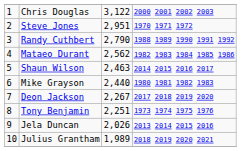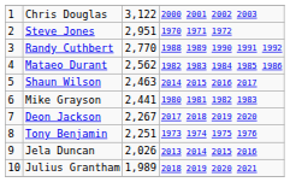 <table class="wikitable">
 <tr>
 </tr>
 <tr>
 <td>1</td>
 <td>Chris Douglas</td>
 <td>3,122</td>
 <td style="font-size:80%;"><a href='#'>2000</a> <a href='#'>2001</a> <a href='#'>2002</a> <a href='#'>2003</a></td>
 </tr>
 <tr>
 <td>2</td>
 <td><a href='#'>Steve Jones</a></td>
 <td>2,951</td>
 <td style="font-size:80%;"><a href='#'>1970</a> <a href='#'>1971</a> <a href='#'>1972</a></td>
 </tr>
 <tr>
 <td>3</td>
 <td><a href='#'>Randy Cuthbert</a></td>
-<td>2,790</td>
+<td>2,770</td>
 <td style="font-size:80%;"><a href='#'>1988</a> <a href='#'>1989</a> <a href='#'>1990</a> <a href='#'>1991</a> <a href='#'>1992</a></td>
 </tr>
 <tr>
 <td>4</td>
 <td><a href='#'>Mataeo Durant</a></td>
 <td>2,562</td>
 <td style="font-size:80%;"><a href='#'>1982</a> <a href='#'>1983</a> <a href='#'>1984</a> <a href='#'>1985</a> <a href='#'>1986</a></td>
 </tr>
 <tr>
 <td>5</td>
 <td><a href='#'>Shaun Wilson</a></td>
 <td>2,463</td>
 <td style="font-size:80%;"><a href='#'>2014</a> <a href='#'>2015</a> <a href='#'>2016</a> <a href='#'>2017</a></td>
 </tr>
 <tr>
 <td>6</td>
 <td>Mike Grayson</td>
-<td>2,440</td>
+<td>2,441</td>
 <td style="font-size:80%;"><a href='#'>1980</a> <a href='#'>1981</a> <a href='#'>1982</a> <a href='#'>1983</a></td>
 </tr>
 <tr>
 <td>7</td>
 <td><a href='#'>Deon Jackson</a></td>
 <td>2,267</td>
 <td style="font-size:80%;"><a href='#'>2017</a> <a href='#'>2018</a> <a href='#'>2019</a> <a href='#'>2020</a></td>
 </tr>
 <tr>
 <td>8</td>
 <td><a href='#'>Tony Benjamin</a></td>
 <td>2,251</td>
 <td style="font-size:80%;"><a href='#'>1973</a> <a href='#'>1974</a> <a href='#'>1975</a> <a href='#'>1976</a></td>
 </tr>
 <tr>
 <td>9</td>
 <td>Jela Duncan</td>
 <td>2,026</td>
 <td style="font-size:80%;"><a href='#'>2013</a> <a href='#'>2014</a> <a href='#'>2015</a> <a href='#'>2016</a></td>
 </tr>
 <tr>
 <td>10</td>
 <td>Julius Grantham</td>
 <td>1,989</td>
 <td style="font-size:80%;"><a href='#'>2018</a> <a href='#'>2019</a> <a href='#'>2020</a> <a href='#'>2021</a></td>
 </tr>
 <tr>
 </tr>
 </table>
